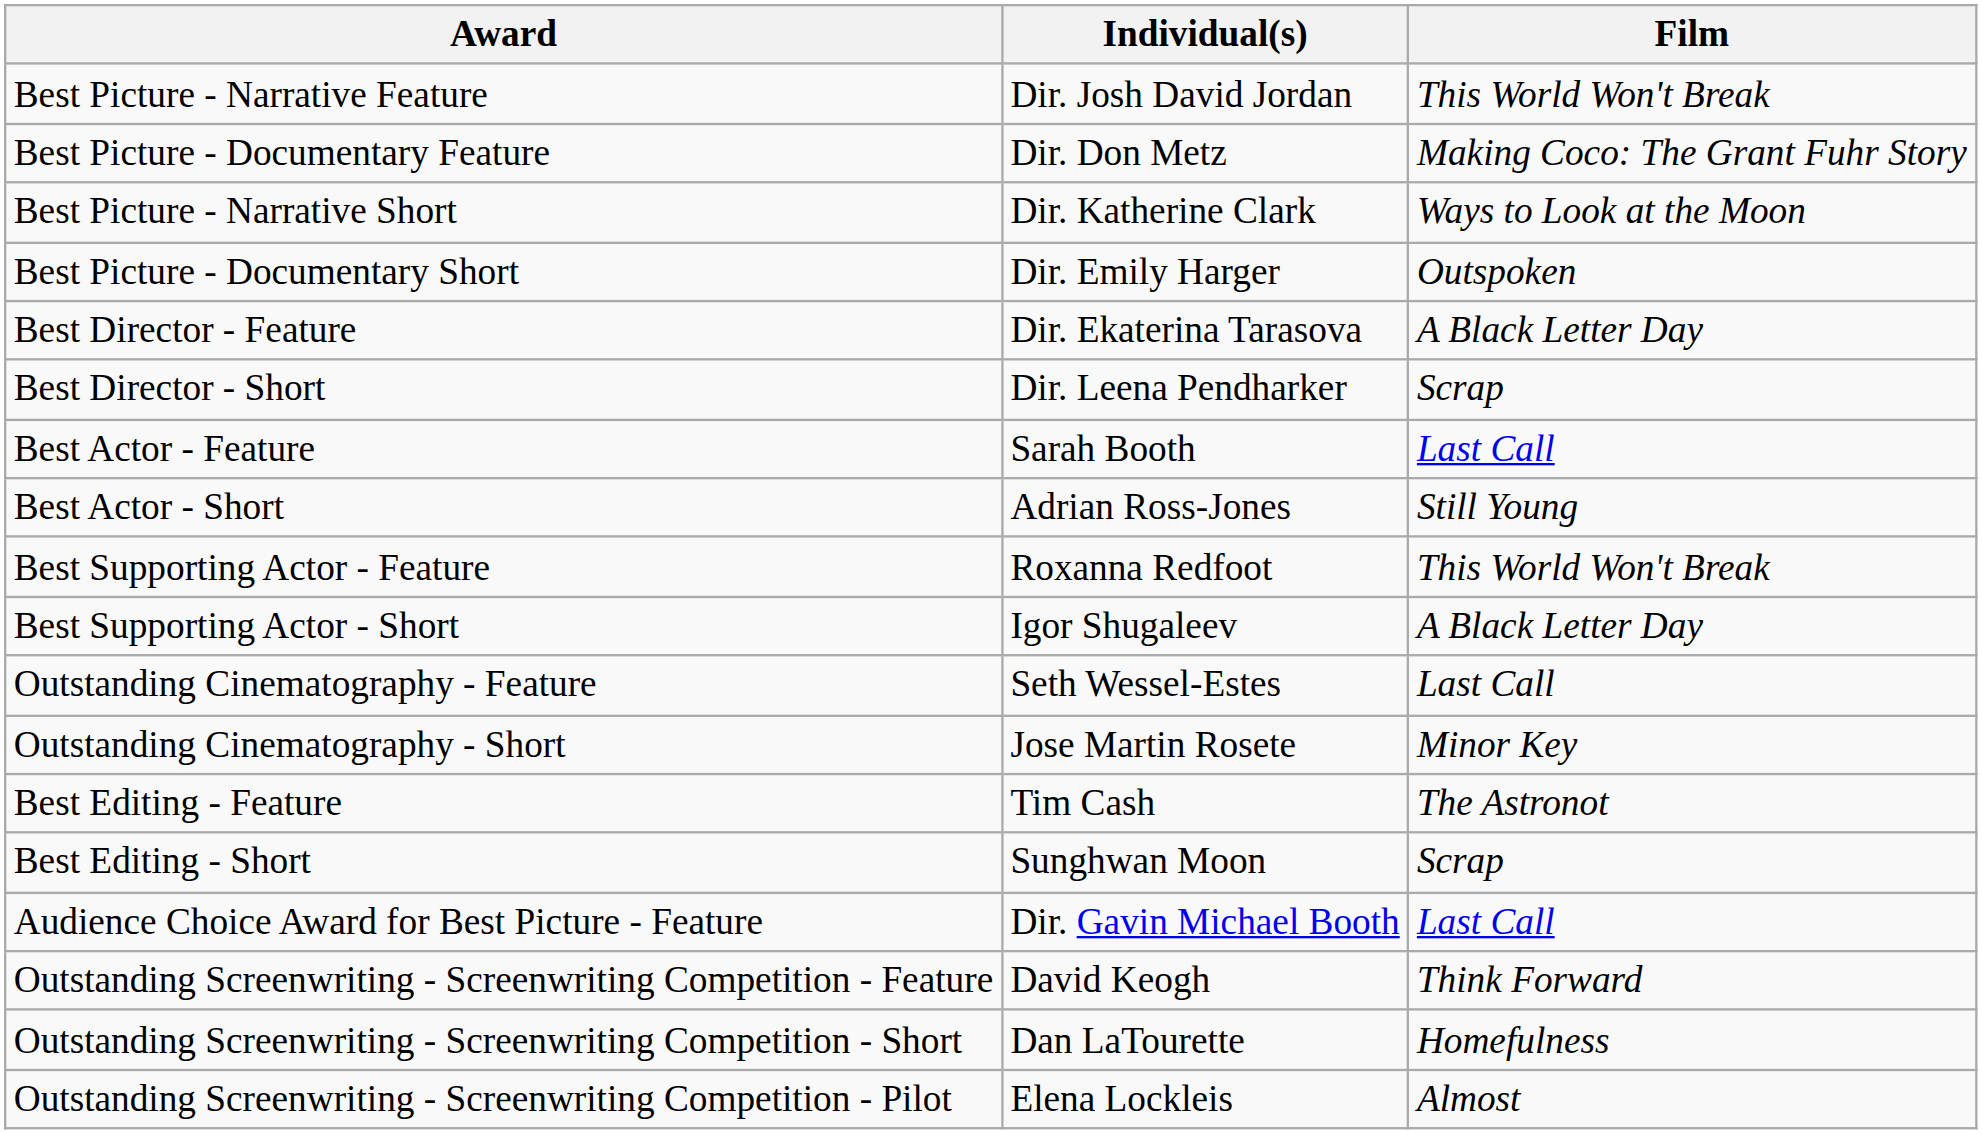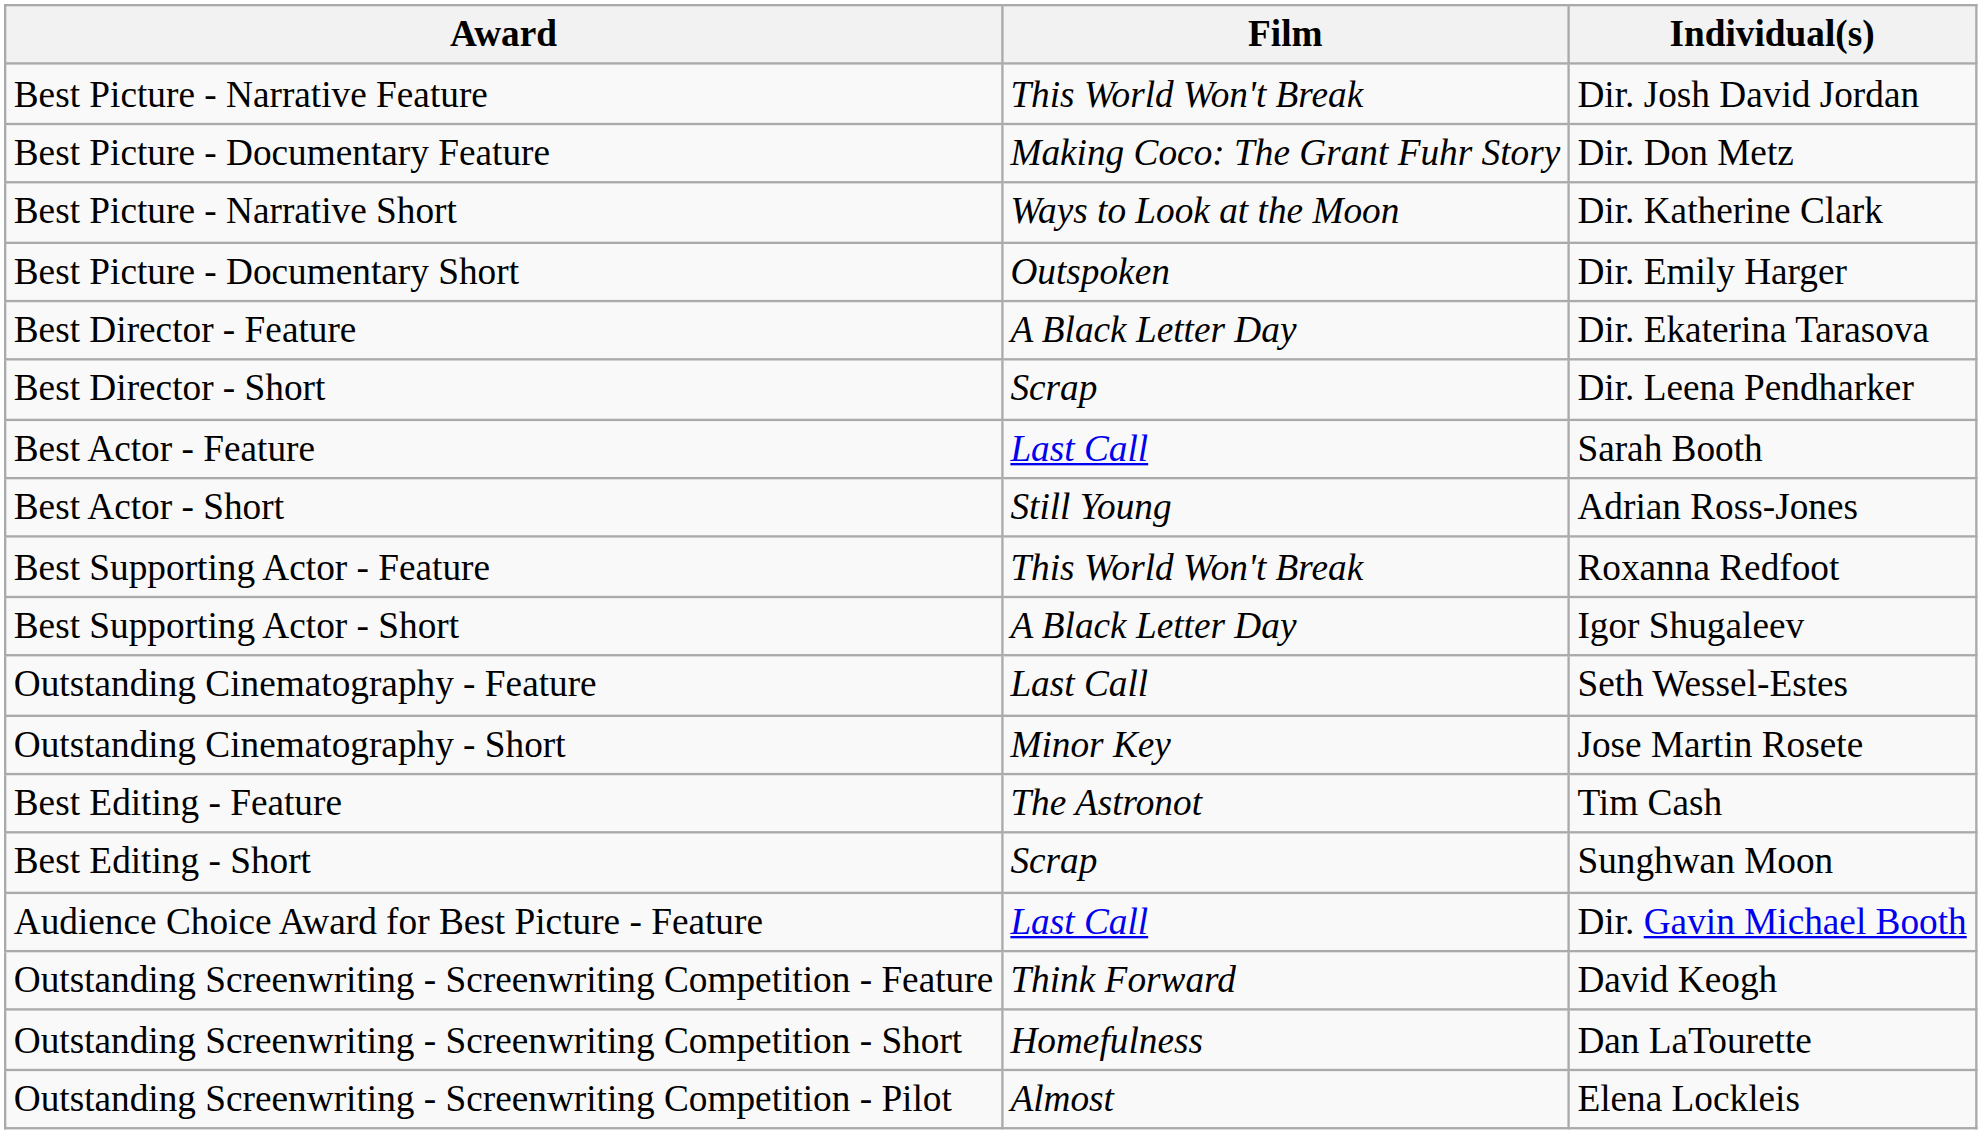 <table class="wikitable">
 <tr>
 <th>Award</th>
+<th>Film</th>
 <th>Individual(s)</th>
-<th>Film</th>
 </tr>
 <tr>
 <td>Best Picture - Narrative Feature</td>
+<td><em>This World Won't Break</em></td>
 <td>Dir. Josh David Jordan</td>
-<td><em>This World Won't Break</em></td>
 </tr>
 <tr>
 <td>Best Picture - Documentary Feature</td>
+<td><em>Making Coco: The Grant Fuhr Story</em></td>
 <td>Dir. Don Metz</td>
-<td><em>Making Coco: The Grant Fuhr Story</em></td>
 </tr>
 <tr>
 <td>Best Picture - Narrative Short</td>
+<td><em>Ways to Look at the Moon</em></td>
 <td>Dir. Katherine Clark</td>
-<td><em>Ways to Look at the Moon</em></td>
 </tr>
 <tr>
 <td>Best Picture - Documentary Short</td>
+<td><em>Outspoken</em></td>
 <td>Dir. Emily Harger</td>
-<td><em>Outspoken</em></td>
 </tr>
 <tr>
 <td>Best Director - Feature</td>
+<td><em>A Black Letter Day</em></td>
 <td>Dir. Ekaterina Tarasova</td>
-<td><em>A Black Letter Day</em></td>
 </tr>
 <tr>
 <td>Best Director - Short</td>
+<td><em>Scrap</em></td>
 <td>Dir. Leena Pendharker</td>
-<td><em>Scrap</em></td>
 </tr>
 <tr>
 <td>Best Actor - Feature</td>
+<td><em><a href='#'>Last Call</a></em></td>
 <td>Sarah Booth</td>
-<td><em><a href='#'>Last Call</a></em></td>
 </tr>
 <tr>
 <td>Best Actor - Short</td>
+<td><em>Still Young</em></td>
 <td>Adrian Ross-Jones</td>
-<td><em>Still Young</em></td>
 </tr>
 <tr>
 <td>Best Supporting Actor - Feature</td>
+<td><em>This World Won't Break</em></td>
 <td>Roxanna Redfoot</td>
-<td><em>This World Won't Break</em></td>
 </tr>
 <tr>
 <td>Best Supporting Actor - Short</td>
+<td><em>A Black Letter Day</em></td>
 <td>Igor Shugaleev</td>
-<td><em>A Black Letter Day</em></td>
 </tr>
 <tr>
 <td>Outstanding Cinematography - Feature</td>
+<td><em>Last Call</em></td>
 <td>Seth Wessel-Estes</td>
-<td><em>Last Call</em></td>
 </tr>
 <tr>
 <td>Outstanding Cinematography - Short</td>
+<td><em>Minor Key</em></td>
 <td>Jose Martin Rosete</td>
-<td><em>Minor Key</em></td>
 </tr>
 <tr>
 <td>Best Editing - Feature</td>
+<td><em>The Astronot</em></td>
 <td>Tim Cash</td>
-<td><em>The Astronot</em></td>
 </tr>
 <tr>
 <td>Best Editing - Short</td>
+<td><em>Scrap</em></td>
 <td>Sunghwan Moon</td>
-<td><em>Scrap</em></td>
 </tr>
 <tr>
 <td>Audience Choice Award for Best Picture - Feature</td>
+<td><em><a href='#'>Last Call</a></em></td>
 <td>Dir. <a href='#'>Gavin Michael Booth</a></td>
-<td><em><a href='#'>Last Call</a></em></td>
 </tr>
 <tr>
 <td>Outstanding Screenwriting - Screenwriting Competition - Feature</td>
+<td><em>Think Forward</em></td>
 <td>David Keogh</td>
-<td><em>Think Forward</em></td>
 </tr>
 <tr>
 <td>Outstanding Screenwriting - Screenwriting Competition - Short</td>
+<td><em>Homefulness</em></td>
 <td>Dan LaTourette</td>
-<td><em>Homefulness</em></td>
 </tr>
 <tr>
 <td>Outstanding Screenwriting - Screenwriting Competition - Pilot</td>
+<td><em>Almost</em></td>
 <td>Elena Lockleis</td>
-<td><em>Almost</em></td>
 </tr>
 </table>
